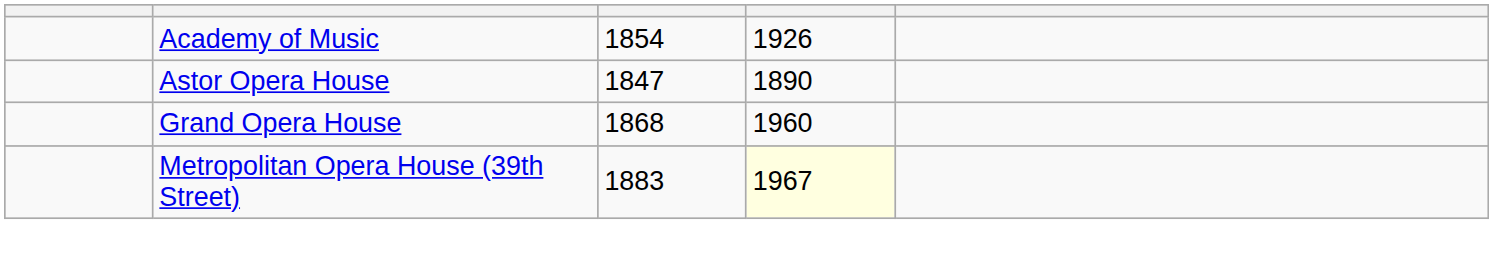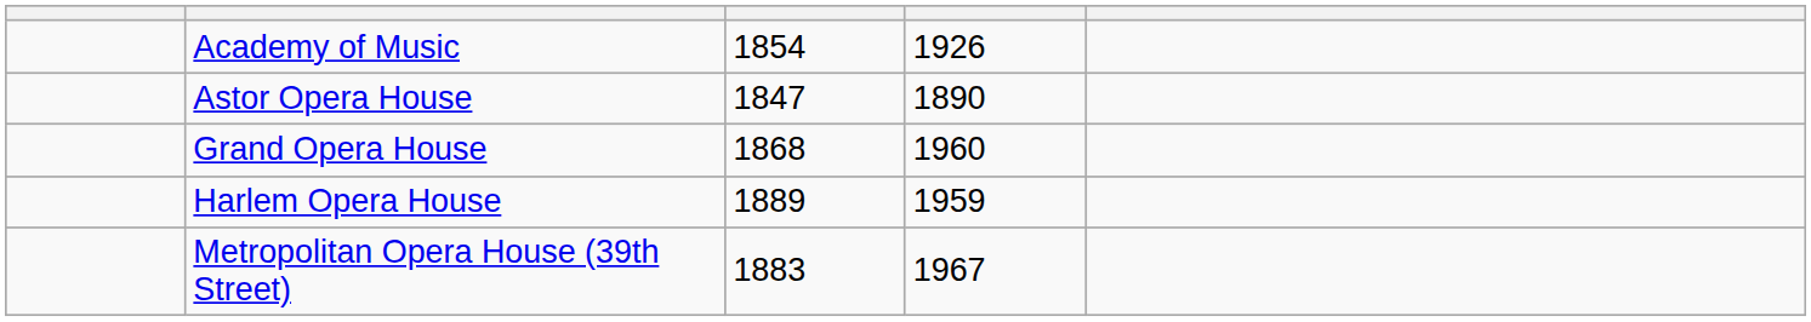 <table class="wikitable sortable" style="width:100%;">
 <tr>
 <th style="width:10%;"></th>
 <th style="width:30%;"></th>
 <th style="width:10%;"></th>
 <th style="width:10%;"></th>
 <th style="width:40%;"></th>
 </tr>
 <tr>
 <td></td>
 <td><a href='#'>Academy of Music</a></td>
 <td>1854</td>
 <td>1926</td>
 <td></td>
 </tr>
 <tr>
 <td></td>
 <td><a href='#'>Astor Opera House</a></td>
 <td>1847</td>
 <td>1890</td>
 <td></td>
 </tr>
 <tr>
 <td></td>
 <td><a href='#'>Grand Opera House</a></td>
 <td>1868</td>
 <td>1960</td>
 <td></td>
 </tr>
 <tr>
 <td></td>
+<td><a href='#'>Harlem Opera House</a></td>
+<td>1889</td>
+<td>1959</td>
+<td></td>
+</tr>
+<tr>
+<td></td>
 <td><a href='#'>Metropolitan Opera House (39th Street)</a></td>
 <td>1883</td>
-<td style="background: lightyellow;">1967</td>
+<td>1967</td>
 <td></td>
 </tr>
 </table>
